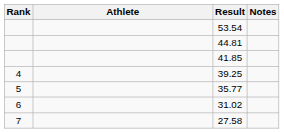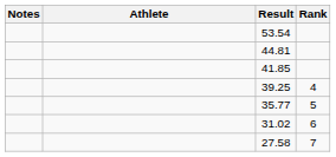 <table class="wikitable" style="text-align:center">
 <tr>
-<th>Rank</th>
+<th>Notes</th>
 <th Style="width:18em">Athlete</th>
 <th>Result</th>
-<th>Notes</th>
+<th>Rank</th>
 </tr>
 <tr>
 <td></td>
 <td style="text-align:left"></td>
 <td>53.54</td>
 <td></td>
 </tr>
 <tr>
 <td></td>
 <td style="text-align:left"></td>
 <td>44.81</td>
 <td></td>
 </tr>
 <tr>
 <td></td>
 <td style="text-align:left"></td>
 <td>41.85</td>
 <td></td>
 </tr>
 <tr>
-<td>4</td>
+<td></td>
 <td style="text-align:left"></td>
 <td>39.25</td>
-<td></td>
+<td>4</td>
 </tr>
 <tr>
-<td>5</td>
+<td></td>
 <td style="text-align:left"></td>
 <td>35.77</td>
-<td></td>
+<td>5</td>
 </tr>
 <tr>
-<td>6</td>
+<td></td>
 <td style="text-align:left"></td>
 <td>31.02</td>
-<td></td>
+<td>6</td>
 </tr>
 <tr>
-<td>7</td>
+<td></td>
 <td style="text-align:left"></td>
 <td>27.58</td>
-<td></td>
+<td>7</td>
 </tr>
 </table>
